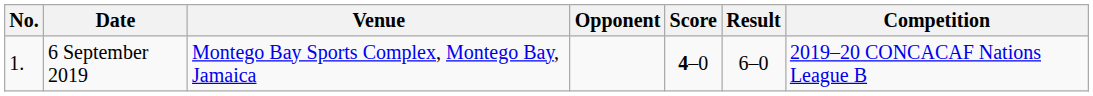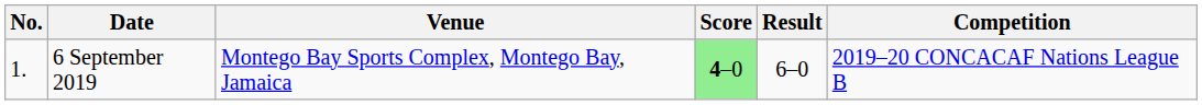 <table class="wikitable">
 <tr>
 <th>No.</th>
 <th>Date</th>
 <th>Venue</th>
-<th>Opponent</th>
 <th>Score</th>
 <th>Result</th>
 <th>Competition</th>
 </tr>
 <tr>
 <td>1.</td>
 <td>6 September 2019</td>
 <td><a href='#'>Montego Bay Sports Complex</a>, <a href='#'>Montego Bay</a>, <a href='#'>Jamaica</a></td>
-<td></td>
-<td align=center><strong>4</strong>–0</td>
+<td align=center style="background: lightgreen;"><strong>4</strong>–0</td>
 <td align=center>6–0</td>
 <td><a href='#'>2019–20 CONCACAF Nations League B</a></td>
 </tr>
 </table>
